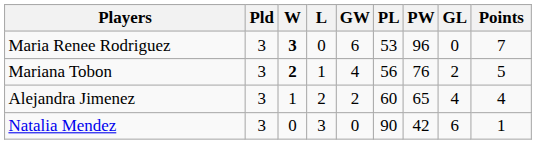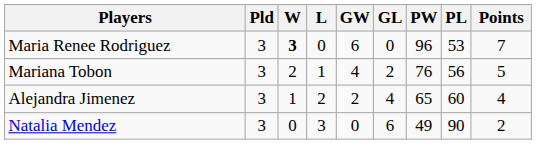 <table class=wikitable style="text-align:center">
 <tr>
 <th width=220>Players</th>
 <th width=20>Pld</th>
 <th width=20>W</th>
 <th width=20>L</th>
 <th width=20>GW</th>
+<th width=20>GL</th>
+<th width=20>PW</th>
 <th width=20>PL</th>
-<th width=20>PW</th>
-<th width=20>GL</th>
 <th width=50>Points</th>
 </tr>
 <tr>
 <td align=left> Maria Renee Rodriguez</td>
 <td>3</td>
 <td><strong>3</strong></td>
 <td>0</td>
 <td>6</td>
+<td>0</td>
+<td>96</td>
 <td>53</td>
-<td>96</td>
-<td>0</td>
 <td>7</td>
 </tr>
 <tr>
 <td align=left> Mariana Tobon</td>
 <td>3</td>
-<td><strong>2</strong></td>
+<td>2</td>
 <td>1</td>
 <td>4</td>
+<td>2</td>
+<td>76</td>
 <td>56</td>
-<td>76</td>
-<td>2</td>
 <td>5</td>
 </tr>
 <tr>
 <td align=left> Alejandra Jimenez</td>
 <td>3</td>
 <td>1</td>
 <td>2</td>
 <td>2</td>
+<td>4</td>
+<td>65</td>
 <td>60</td>
-<td>65</td>
-<td>4</td>
 <td>4</td>
 </tr>
 <tr>
 <td align=left> <a href='#'>Natalia Mendez</a></td>
 <td>3</td>
 <td>0</td>
 <td>3</td>
 <td>0</td>
+<td>6</td>
+<td>49</td>
 <td>90</td>
-<td>42</td>
-<td>6</td>
-<td>1</td>
+<td>2</td>
 </tr>
 </table>
